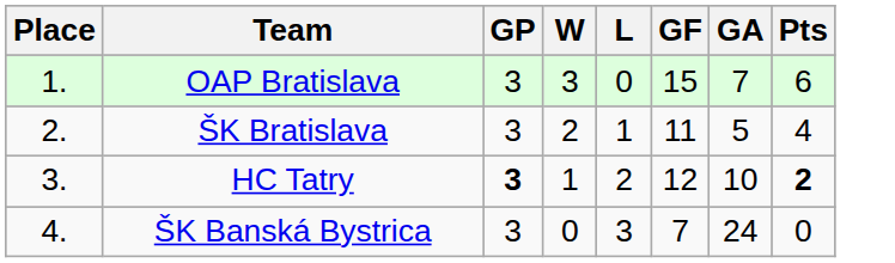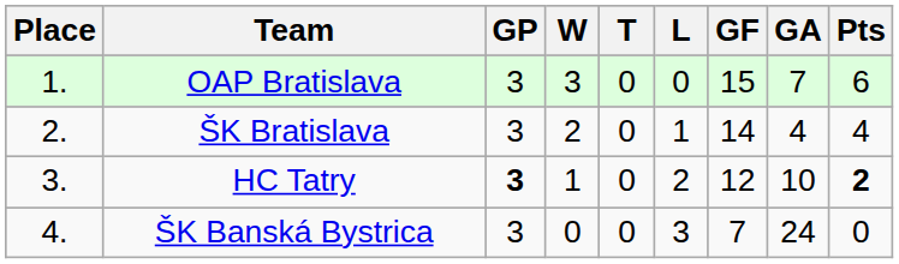 <table class="wikitable">
 <tr>
 <th width=20>Place</th>
 <th width=185>Team</th>
 <th width=20>GP</th>
 <th width=20>W</th>
+<th width=20>T</th>
 <th width=20>L</th>
 <th width=20>GF</th>
 <th width=20>GA</th>
 <th width=20>Pts</th>
 </tr>
 <tr align=center bgcolor=#ddffdd>
 <td>1.</td>
 <td><a href='#'>OAP Bratislava</a></td>
 <td>3</td>
 <td>3</td>
 <td>0</td>
+<td>0</td>
 <td>15</td>
 <td>7</td>
 <td>6</td>
 </tr>
 <tr align=center>
 <td>2.</td>
 <td><a href='#'>ŠK Bratislava</a></td>
 <td>3</td>
 <td>2</td>
+<td>0</td>
 <td>1</td>
-<td>11</td>
-<td>5</td>
+<td>14</td>
+<td>4</td>
 <td>4</td>
 </tr>
 <tr align=center>
 <td>3.</td>
 <td><a href='#'>HC Tatry</a></td>
 <td><strong>3</strong></td>
 <td>1</td>
+<td>0</td>
 <td>2</td>
 <td>12</td>
 <td>10</td>
 <td><strong>2</strong></td>
 </tr>
 <tr align=center>
 <td>4.</td>
 <td><a href='#'>ŠK Banská Bystrica</a></td>
 <td>3</td>
 <td>0</td>
+<td>0</td>
 <td>3</td>
 <td>7</td>
 <td>24</td>
 <td>0</td>
 </tr>
 </table>
